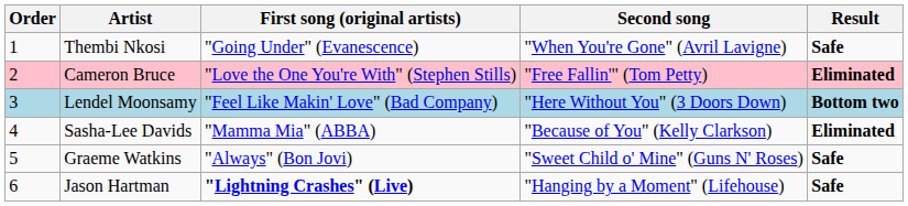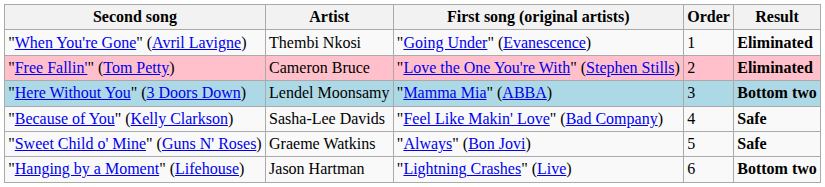 <table class=wikitable>
 <tr>
-<th>Order</th>
+<th>Second song</th>
 <th>Artist</th>
 <th>First song (original artists)</th>
-<th>Second song</th>
+<th>Order</th>
 <th>Result</th>
 </tr>
 <tr>
-<td>1</td>
+<td>"<a href='#'>When You're Gone</a>" (<a href='#'>Avril Lavigne</a>)</td>
 <td>Thembi Nkosi</td>
 <td>"<a href='#'>Going Under</a>" (<a href='#'>Evanescence</a>)</td>
-<td>"<a href='#'>When You're Gone</a>" (<a href='#'>Avril Lavigne</a>)</td>
-<td><strong>Safe</strong></td>
+<td>1</td>
+<td><strong>Eliminated</strong></td>
 </tr>
 <tr style="background:pink;">
-<td>2</td>
+<td>"<a href='#'>Free Fallin'</a>" (<a href='#'>Tom Petty</a>)</td>
 <td>Cameron Bruce</td>
 <td>"<a href='#'>Love the One You're With</a>" (<a href='#'>Stephen Stills</a>)</td>
-<td>"<a href='#'>Free Fallin'</a>" (<a href='#'>Tom Petty</a>)</td>
+<td>2</td>
 <td><strong>Eliminated</strong></td>
 </tr>
 <tr style="background:lightblue;">
+<td>"<a href='#'>Here Without You</a>" (<a href='#'>3 Doors Down</a>)</td>
+<td>Lendel Moonsamy</td>
+<td>"<a href='#'>Mamma Mia</a>" (<a href='#'>ABBA</a>)</td>
 <td>3</td>
-<td>Lendel Moonsamy</td>
-<td>"<a href='#'>Feel Like Makin' Love</a>" (<a href='#'>Bad Company</a>)</td>
-<td>"<a href='#'>Here Without You</a>" (<a href='#'>3 Doors Down</a>)</td>
 <td><strong>Bottom two</strong></td>
 </tr>
 <tr>
+<td>"<a href='#'>Because of You</a>" (<a href='#'>Kelly Clarkson</a>)</td>
+<td>Sasha-Lee Davids</td>
+<td>"<a href='#'>Feel Like Makin' Love</a>" (<a href='#'>Bad Company</a>)</td>
 <td>4</td>
-<td>Sasha-Lee Davids</td>
-<td>"<a href='#'>Mamma Mia</a>" (<a href='#'>ABBA</a>)</td>
-<td>"<a href='#'>Because of You</a>" (<a href='#'>Kelly Clarkson</a>)</td>
-<td><strong>Eliminated</strong></td>
-</tr>
-<tr>
-<td>5</td>
-<td>Graeme Watkins</td>
-<td>"<a href='#'>Always</a>" (<a href='#'>Bon Jovi</a>)</td>
-<td>"<a href='#'>Sweet Child o' Mine</a>" (<a href='#'>Guns N' Roses</a>)</td>
 <td><strong>Safe</strong></td>
 </tr>
 <tr>
-<td>6</td>
-<td>Jason Hartman</td>
-<td><strong>"<a href='#'>Lightning Crashes</a>" (<a href='#'>Live</a>)</strong></td>
-<td>"<a href='#'>Hanging by a Moment</a>" (<a href='#'>Lifehouse</a>)</td>
+<td>"<a href='#'>Sweet Child o' Mine</a>" (<a href='#'>Guns N' Roses</a>)</td>
+<td>Graeme Watkins</td>
+<td>"<a href='#'>Always</a>" (<a href='#'>Bon Jovi</a>)</td>
+<td>5</td>
 <td><strong>Safe</strong></td>
 </tr>
+<tr>
+<td>"<a href='#'>Hanging by a Moment</a>" (<a href='#'>Lifehouse</a>)</td>
+<td>Jason Hartman</td>
+<td>"<a href='#'>Lightning Crashes</a>" (<a href='#'>Live</a>)</td>
+<td>6</td>
+<td><strong>Bottom two</strong></td>
+</tr>
 </table>
